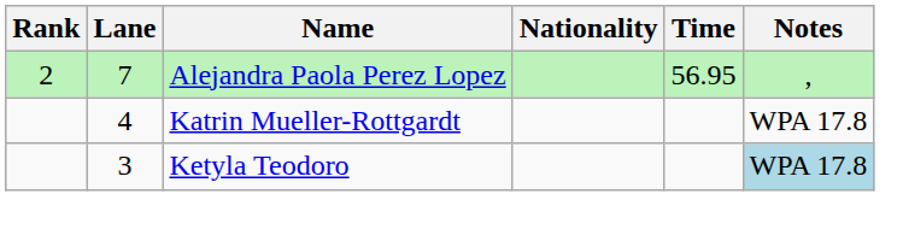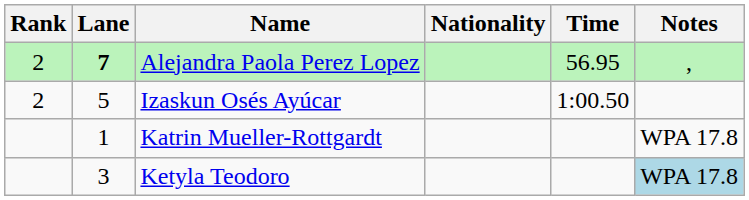 <table class="wikitable sortable" style="text-align:center">
 <tr>
 <th>Rank</th>
 <th>Lane</th>
 <th>Name</th>
 <th>Nationality</th>
 <th>Time</th>
 <th>Notes</th>
 </tr>
 <tr bgcolor=bbf3bb>
 <td>2</td>
-<td>7</td>
+<td><strong>7</strong></td>
 <td align="left"><a href='#'>Alejandra Paola Perez Lopez</a></td>
 <td align="left"></td>
 <td>56.95</td>
 <td>, </td>
 </tr>
 <tr>
+<td>2</td>
+<td>5</td>
+<td align="left"><a href='#'>Izaskun Osés Ayúcar</a></td>
+<td align="left"></td>
+<td>1:00.50</td>
 <td></td>
-<td>4</td>
+</tr>
+<tr>
+<td></td>
+<td>1</td>
 <td align="left"><a href='#'>Katrin Mueller-Rottgardt</a></td>
 <td align="left"></td>
 <td></td>
 <td>WPA 17.8</td>
 </tr>
 <tr>
 <td></td>
 <td>3</td>
 <td align="left"><a href='#'>Ketyla Teodoro</a></td>
 <td align="left"></td>
 <td></td>
 <td style="background: lightblue;">WPA 17.8</td>
 </tr>
 </table>
